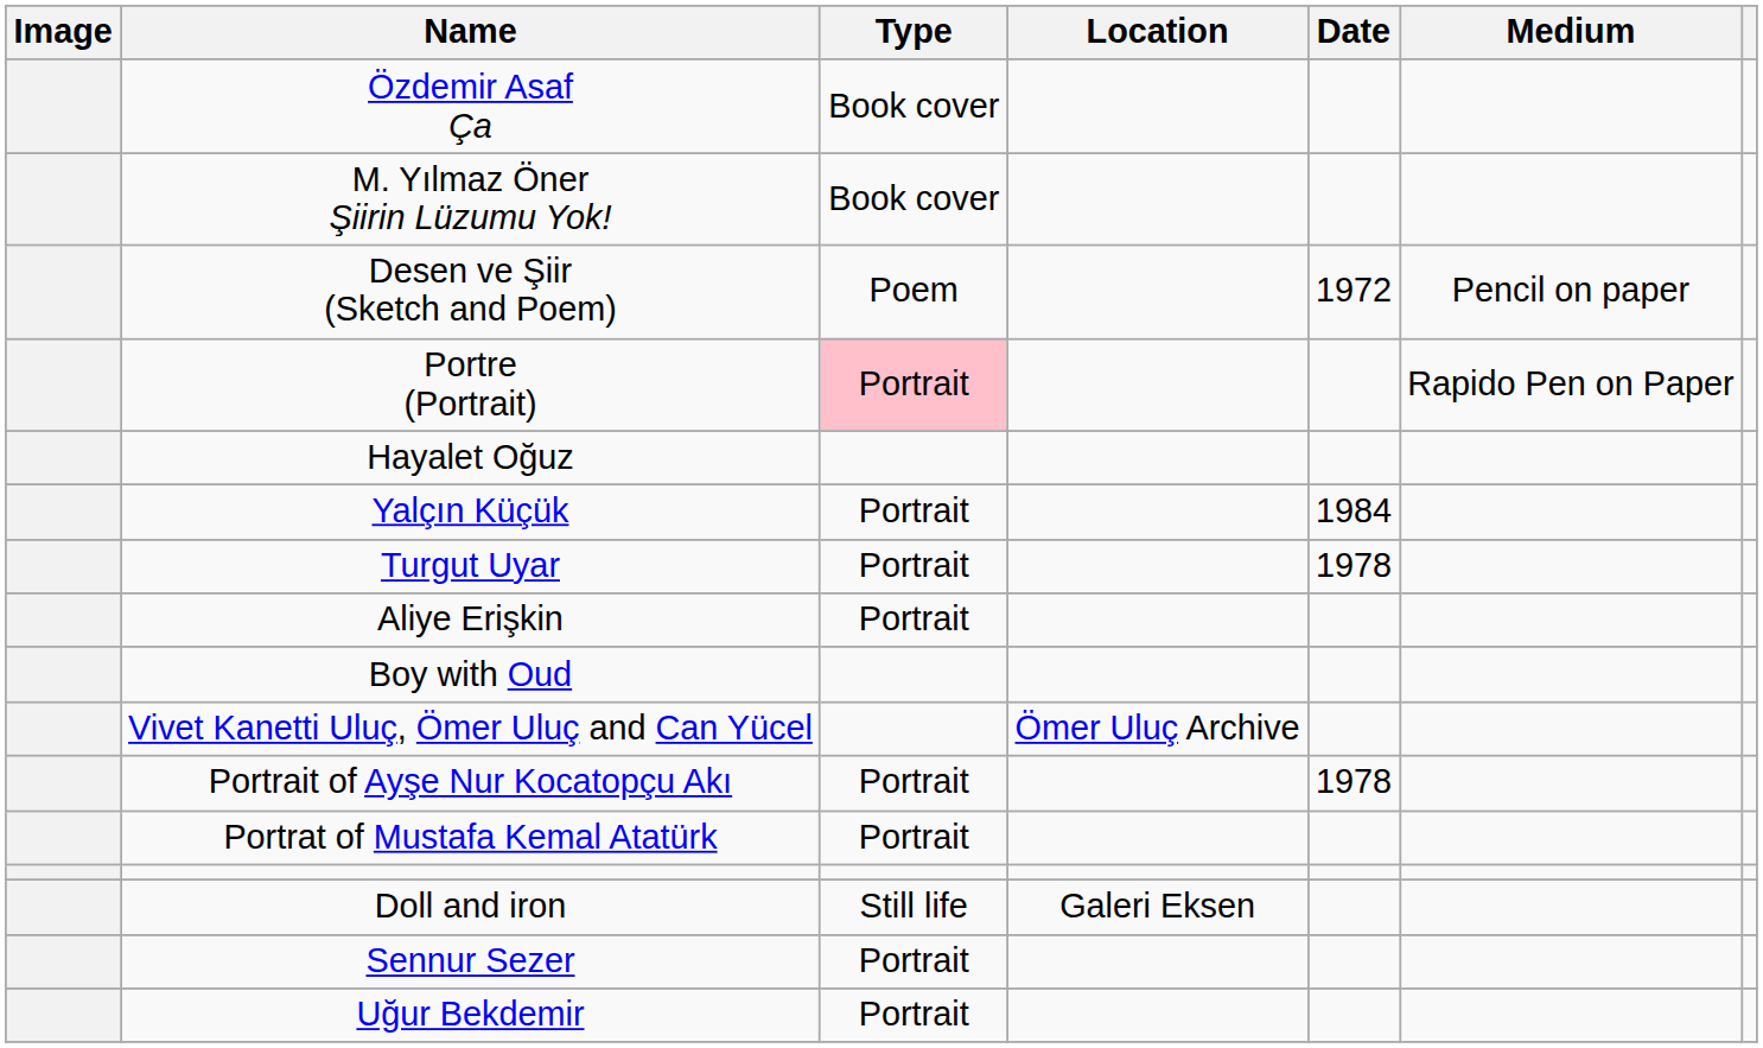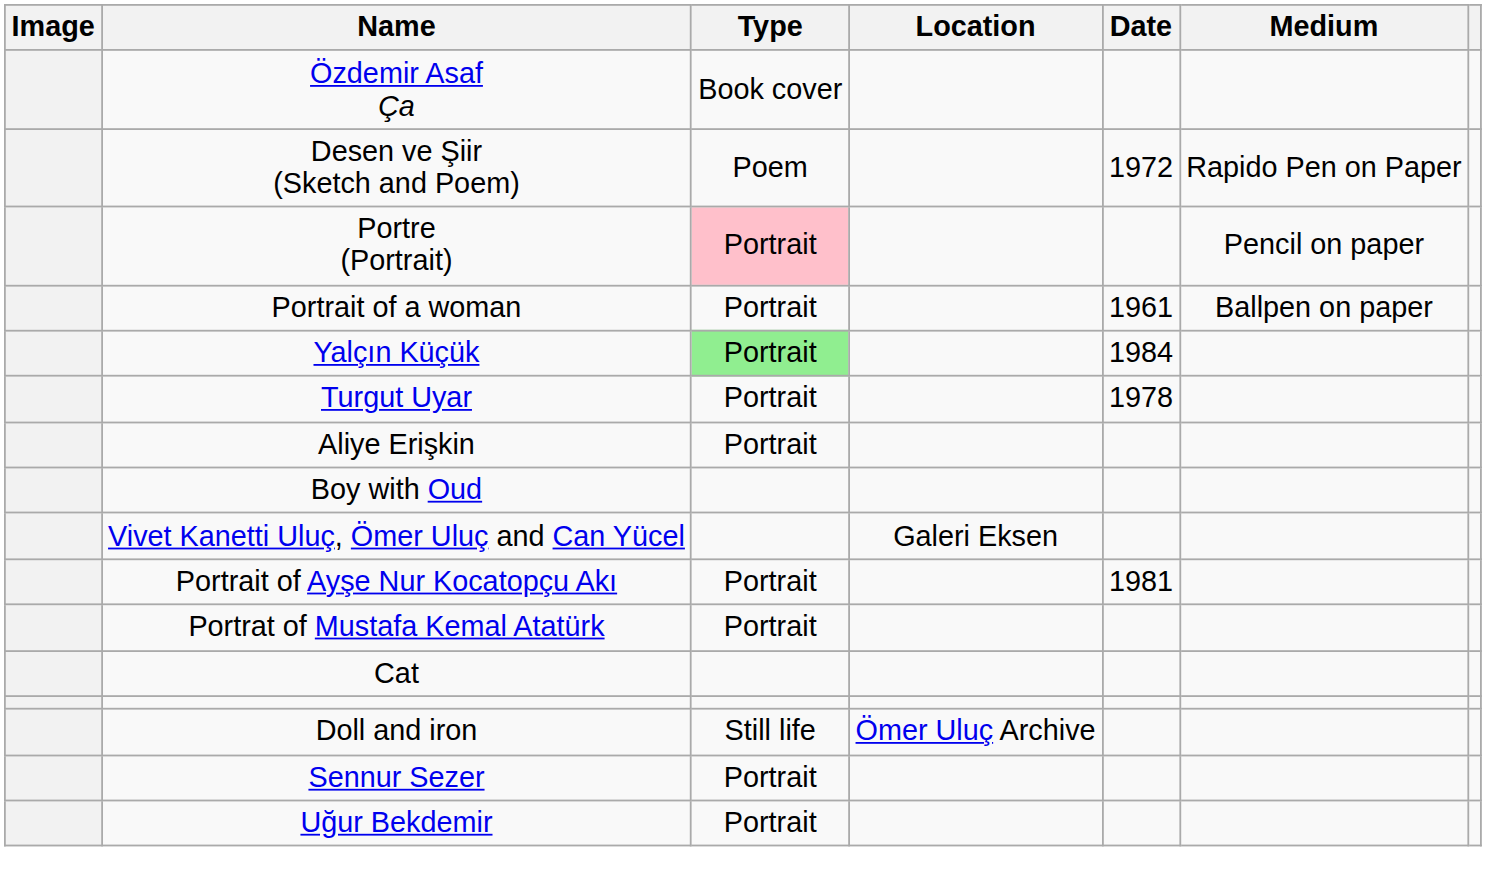 <table class="wikitable sortable plainrowheaders" style="text-align:center">
 <tr>
 <th scope="col" class="unsortable">Image</th>
 <th scope="col">Name</th>
 <th scope="col">Type</th>
 <th scope="col">Location</th>
 <th scope="col">Date</th>
 <th>Medium</th>
 <th scope="col" class="unsortable"></th>
 </tr>
 <tr>
 <th scope="row"></th>
 <td><a href='#'>Özdemir Asaf</a><br><em>Ça</em></td>
 <td>Book cover</td>
 <td></td>
 <td></td>
 <td></td>
 <td></td>
 </tr>
 <tr>
 <th></th>
-<td>M. Yılmaz Öner<br><em>Şiirin Lüzumu Yok!</em></td>
-<td>Book cover</td>
-<td></td>
-<td></td>
-<td></td>
-<td></td>
-</tr>
-<tr>
-<th></th>
 <td>Desen ve Şiir<br>(Sketch and Poem)</td>
 <td>Poem</td>
 <td></td>
 <td>1972</td>
-<td>Pencil on paper</td>
+<td>Rapido Pen on Paper</td>
 <td></td>
 </tr>
 <tr>
 <th></th>
 <td>Portre<br>(Portrait)</td>
 <td style="background: pink;">Portrait</td>
 <td></td>
 <td></td>
-<td>Rapido Pen on Paper</td>
+<td>Pencil on paper</td>
 <td></td>
 </tr>
 <tr>
 <th></th>
-<td>Hayalet Oğuz</td>
+<td>Portrait of a woman</td>
+<td>Portrait</td>
 <td></td>
-<td></td>
-<td></td>
-<td></td>
+<td>1961</td>
+<td>Ballpen on paper</td>
 <td></td>
 </tr>
 <tr>
 <th><br></th>
 <td><a href='#'>Yalçın Küçük</a></td>
-<td>Portrait</td>
+<td style="background: lightgreen;">Portrait</td>
 <td></td>
 <td>1984</td>
 <td></td>
 <td></td>
 </tr>
 <tr>
 <th></th>
 <td><a href='#'>Turgut Uyar</a></td>
 <td>Portrait</td>
 <td></td>
 <td>1978</td>
 <td></td>
 <td></td>
 </tr>
 <tr>
 <th></th>
 <td>Aliye Erişkin</td>
 <td>Portrait</td>
 <td></td>
 <td></td>
 <td></td>
 <td></td>
 </tr>
 <tr>
 <th></th>
 <td>Boy with <a href='#'>Oud</a></td>
 <td></td>
 <td></td>
 <td></td>
 <td></td>
 <td></td>
 </tr>
 <tr>
 <th></th>
 <td><a href='#'>Vivet Kanetti Uluç</a>, <a href='#'>Ömer Uluç</a> and <a href='#'>Can Yücel</a></td>
 <td></td>
-<td><a href='#'>Ömer Uluç</a> Archive</td>
+<td>Galeri Eksen</td>
 <td></td>
 <td></td>
 <td></td>
 </tr>
 <tr>
 <th></th>
 <td>Portrait of <a href='#'>Ayşe Nur Kocatopçu Akı</a></td>
 <td>Portrait</td>
 <td></td>
-<td>1978</td>
+<td>1981</td>
 <td></td>
 <td></td>
 </tr>
 <tr>
 <th></th>
 <td>Portrat of <a href='#'>Mustafa Kemal Atatürk</a></td>
 <td>Portrait</td>
+<td></td>
+<td></td>
+<td></td>
+<td></td>
+</tr>
+<tr>
+<th></th>
+<td>Cat</td>
+<td></td>
 <td></td>
 <td></td>
 <td></td>
 <td></td>
 </tr>
 <tr>
 <th></th>
 <td></td>
 <td></td>
 <td></td>
 <td></td>
 <td></td>
 <td></td>
 </tr>
 <tr>
 <th></th>
 <td>Doll and iron</td>
 <td>Still life</td>
-<td>Galeri Eksen</td>
+<td><a href='#'>Ömer Uluç</a> Archive</td>
 <td></td>
 <td></td>
 <td></td>
 </tr>
 <tr>
 <th></th>
 <td><a href='#'>Sennur Sezer</a></td>
 <td>Portrait</td>
 <td></td>
 <td></td>
 <td></td>
 <td></td>
 </tr>
 <tr>
 <th></th>
 <td><a href='#'>Uğur Bekdemir</a></td>
 <td>Portrait</td>
 <td></td>
 <td></td>
 <td></td>
 <td></td>
 </tr>
 </table>
